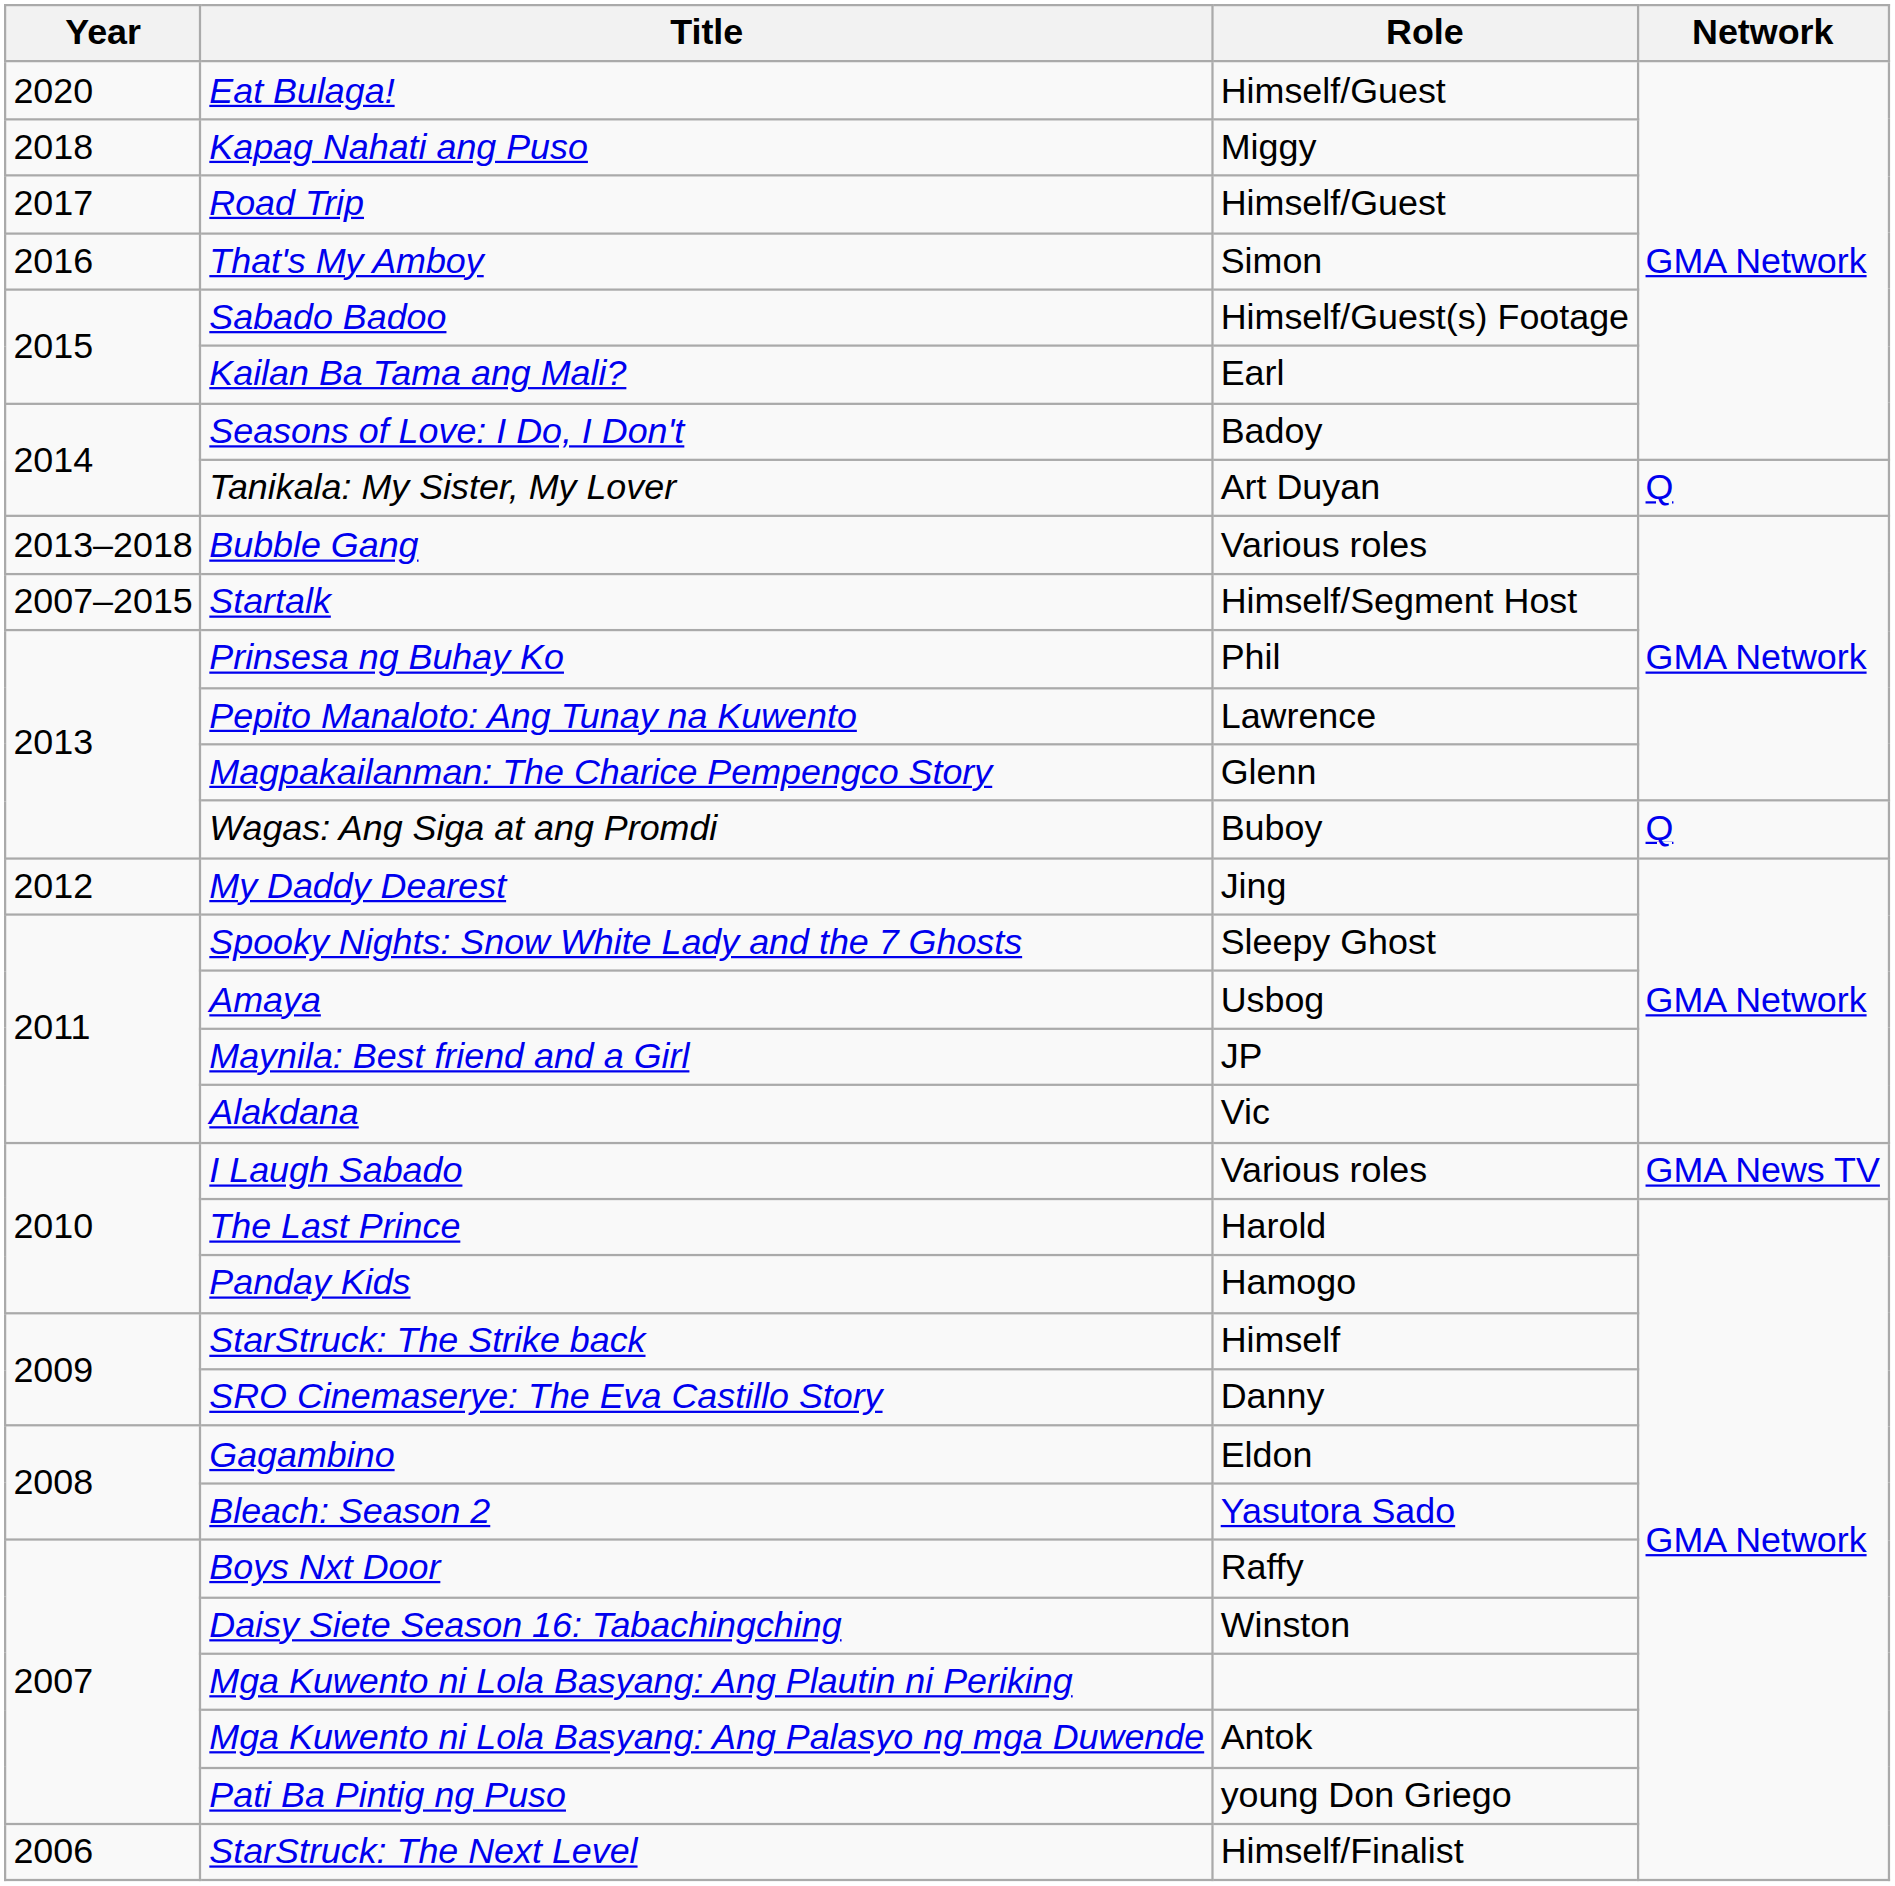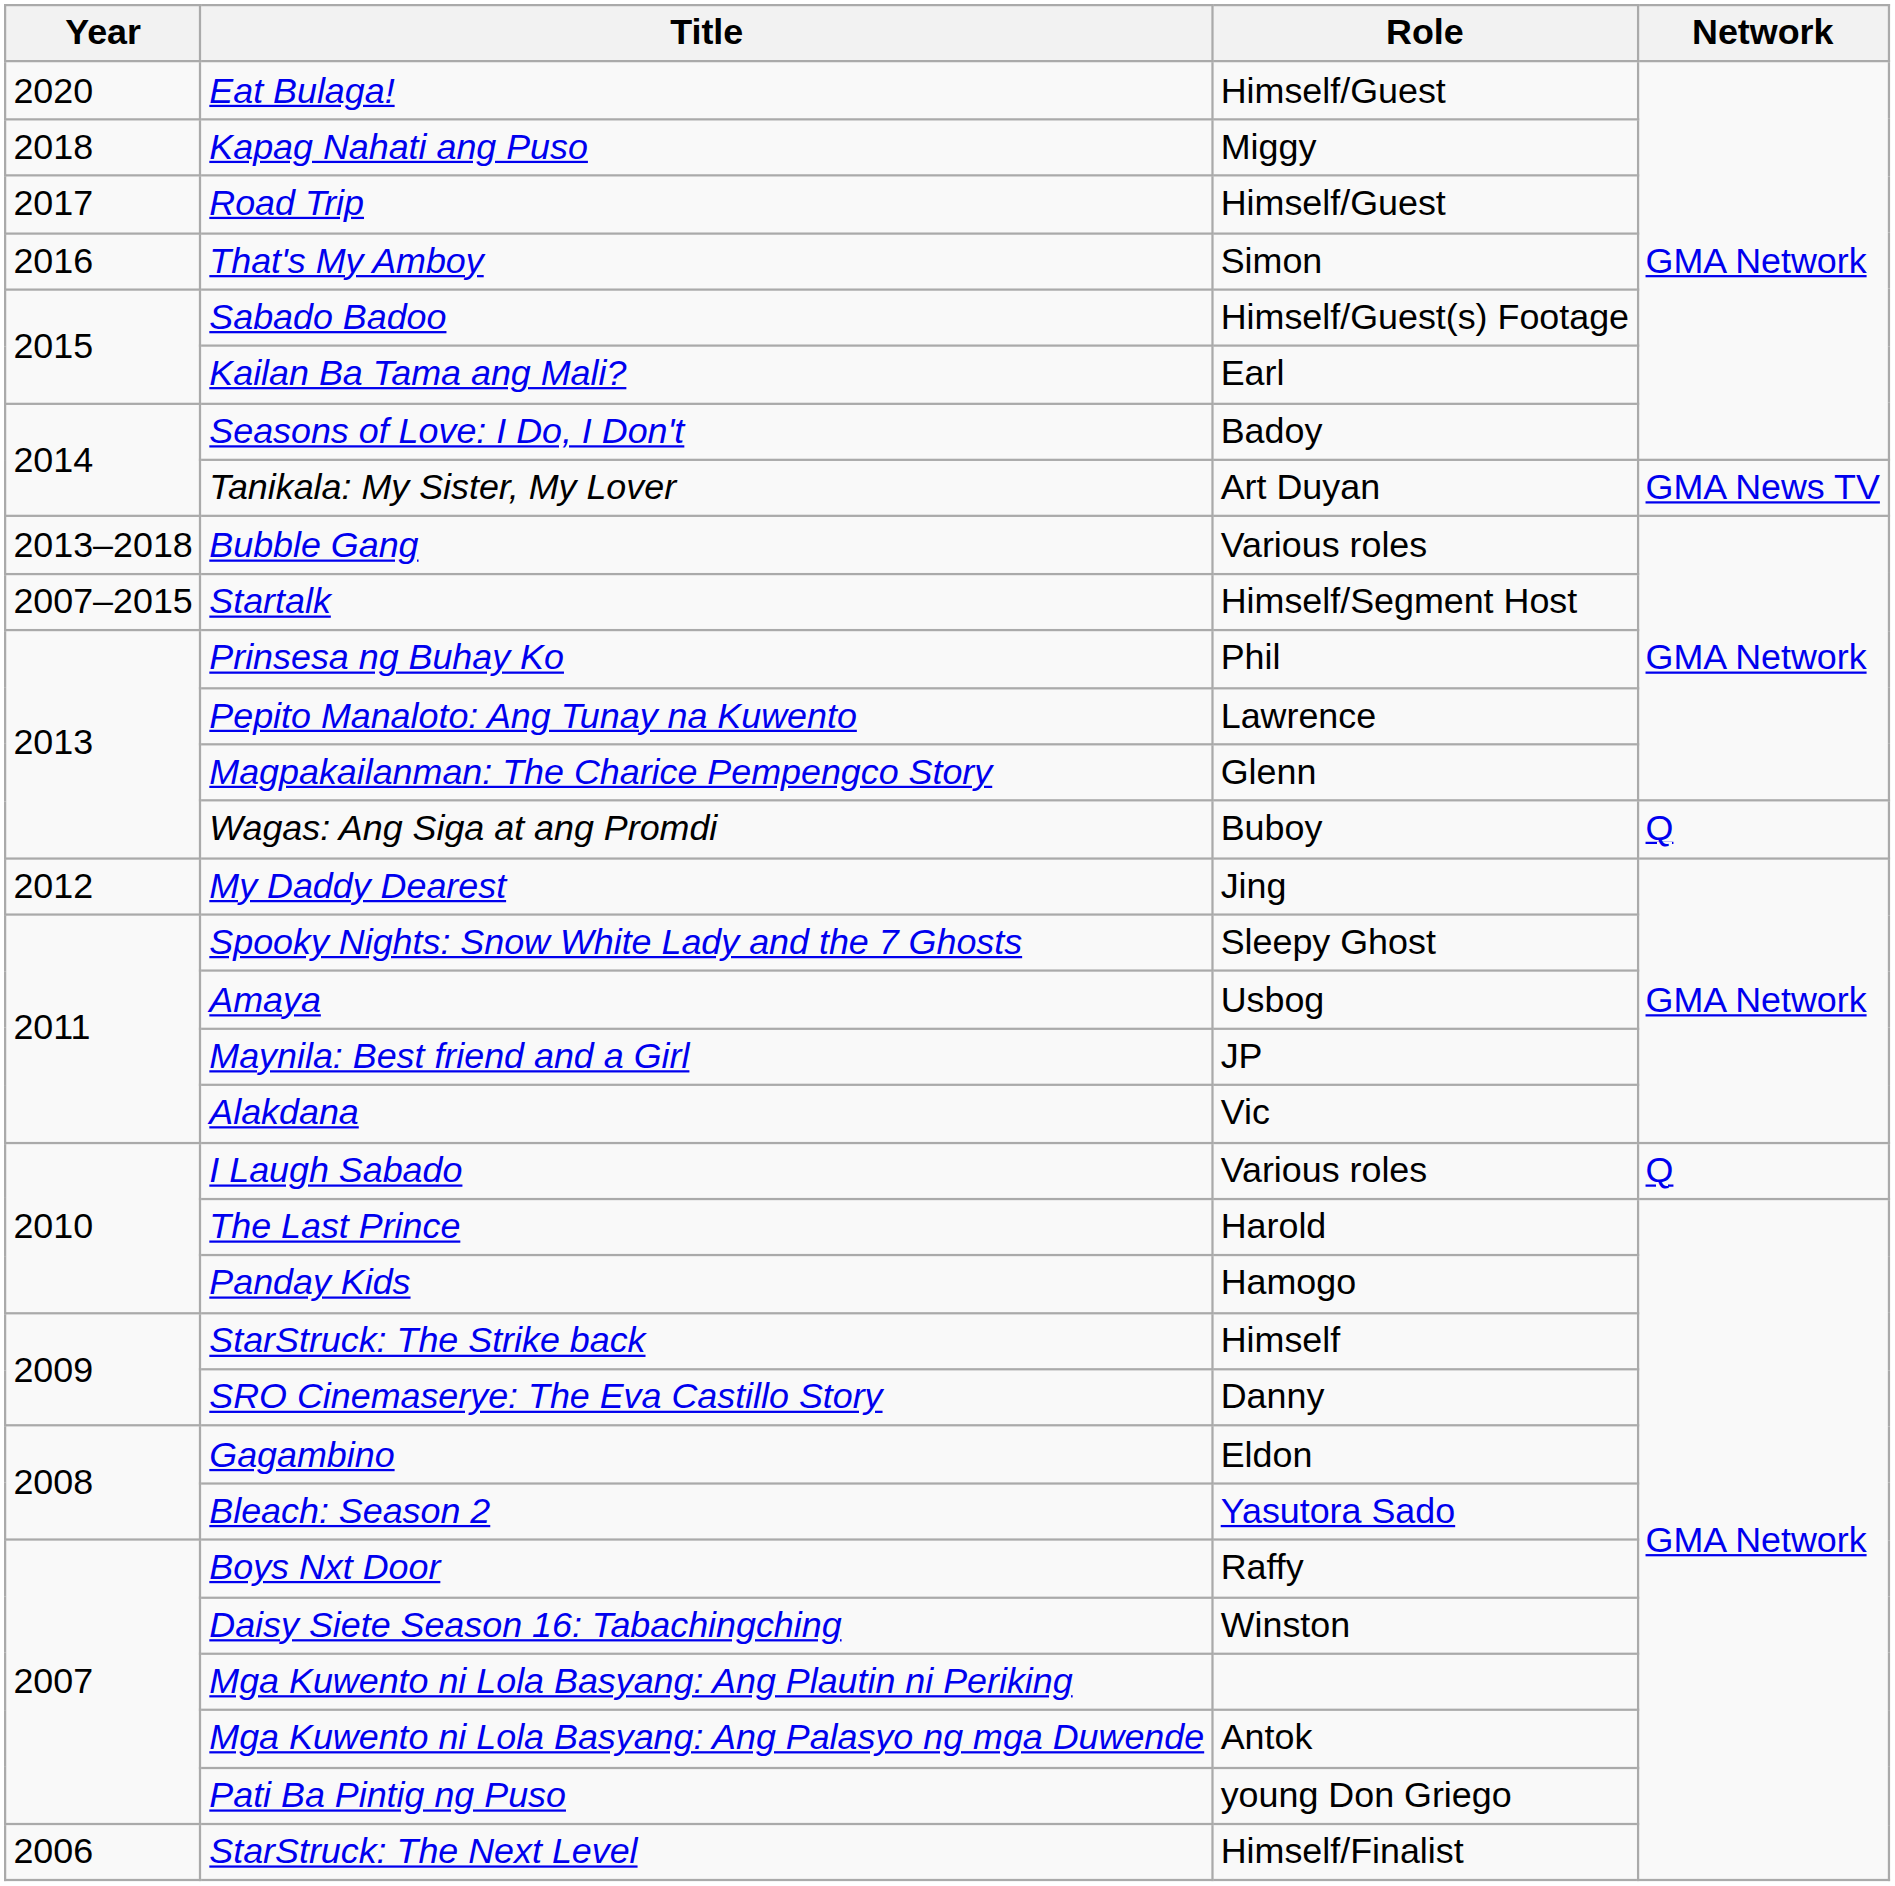 <table class="wikitable sortable">
 <tr>
 <th>Year</th>
 <th>Title</th>
 <th>Role</th>
 <th>Network</th>
 </tr>
 <tr>
 <td>2020</td>
 <td><em><a href='#'>Eat Bulaga!</a></em></td>
 <td>Himself/Guest</td>
 <td rowspan="7"><a href='#'>GMA Network</a></td>
 </tr>
 <tr>
 <td>2018</td>
 <td><em><a href='#'>Kapag Nahati ang Puso</a></em></td>
 <td>Miggy</td>
 </tr>
 <tr>
 <td>2017</td>
 <td><a href='#'><em>Road Trip</em></a></td>
 <td>Himself/Guest</td>
 </tr>
 <tr>
 <td>2016</td>
 <td><em><a href='#'>That's My Amboy</a></em></td>
 <td>Simon</td>
 </tr>
 <tr>
 <td rowspan="2">2015</td>
 <td><em><a href='#'>Sabado Badoo</a></em></td>
 <td>Himself/Guest(s) Footage</td>
 </tr>
 <tr>
 <td><em><a href='#'>Kailan Ba Tama ang Mali?</a></em></td>
 <td>Earl</td>
 </tr>
 <tr>
 <td rowspan="2">2014</td>
 <td><em><a href='#'>Seasons of Love: I Do, I Don't</a></em></td>
 <td>Badoy</td>
 </tr>
 <tr>
 <td><em>Tanikala: My Sister, My Lover</em></td>
 <td>Art Duyan</td>
-<td><a href='#'>Q</a></td>
+<td><a href='#'>GMA News TV</a></td>
 </tr>
 <tr>
 <td>2013–2018</td>
 <td><em><a href='#'>Bubble Gang</a></em></td>
 <td>Various roles</td>
 <td rowspan="5"><a href='#'>GMA Network</a></td>
 </tr>
 <tr>
 <td>2007–2015</td>
 <td><em><a href='#'>Startalk</a></em></td>
 <td>Himself/Segment Host</td>
 </tr>
 <tr>
 <td rowspan="4">2013</td>
 <td><em><a href='#'>Prinsesa ng Buhay Ko</a></em></td>
 <td>Phil</td>
 </tr>
 <tr>
 <td><em><a href='#'>Pepito Manaloto: Ang Tunay na Kuwento</a></em></td>
 <td>Lawrence</td>
 </tr>
 <tr>
 <td><em><a href='#'>Magpakailanman: The Charice Pempengco Story</a></em></td>
 <td>Glenn</td>
 </tr>
 <tr>
 <td><em>Wagas: Ang Siga at ang Promdi</em></td>
 <td>Buboy</td>
 <td><a href='#'>Q</a></td>
 </tr>
 <tr>
 <td>2012</td>
 <td><em><a href='#'>My Daddy Dearest</a></em></td>
 <td>Jing</td>
 <td rowspan="5"><a href='#'>GMA Network</a></td>
 </tr>
 <tr>
 <td rowspan="4">2011</td>
 <td><em><a href='#'>Spooky Nights: Snow White Lady and the 7 Ghosts</a></em></td>
 <td>Sleepy Ghost</td>
 </tr>
 <tr>
 <td><em><a href='#'>Amaya</a></em></td>
 <td>Usbog</td>
 </tr>
 <tr>
 <td><em><a href='#'>Maynila: Best friend and a Girl</a></em></td>
 <td>JP</td>
 </tr>
 <tr>
 <td><em><a href='#'>Alakdana</a></em></td>
 <td>Vic</td>
 </tr>
 <tr>
 <td rowspan="3">2010</td>
 <td><em><a href='#'>I Laugh Sabado</a></em></td>
 <td>Various roles</td>
-<td><a href='#'>GMA News TV</a></td>
+<td><a href='#'>Q</a></td>
 </tr>
 <tr>
 <td><em><a href='#'>The Last Prince</a></em></td>
 <td>Harold</td>
 <td rowspan="12"><a href='#'>GMA Network</a></td>
 </tr>
 <tr>
 <td><em><a href='#'>Panday Kids</a></em></td>
 <td>Hamogo</td>
 </tr>
 <tr>
 <td rowspan="2">2009</td>
 <td><em><a href='#'>StarStruck: The Strike back</a></em></td>
 <td>Himself</td>
 </tr>
 <tr>
 <td><em><a href='#'>SRO Cinemaserye: The Eva Castillo Story</a></em></td>
 <td>Danny</td>
 </tr>
 <tr>
 <td rowspan="2">2008</td>
 <td><em><a href='#'>Gagambino</a></em></td>
 <td>Eldon</td>
 </tr>
 <tr>
 <td><em><a href='#'>Bleach: Season 2</a></em></td>
 <td><a href='#'>Yasutora Sado</a></td>
 </tr>
 <tr>
 <td rowspan="5">2007</td>
 <td><em><a href='#'>Boys Nxt Door</a></em></td>
 <td>Raffy</td>
 </tr>
 <tr>
 <td><em><a href='#'>Daisy Siete Season 16: Tabachingching</a></em></td>
 <td>Winston</td>
 </tr>
 <tr>
 <td><em><a href='#'>Mga Kuwento ni Lola Basyang: Ang Plautin ni Periking</a></em></td>
 <td></td>
 </tr>
 <tr>
 <td><em><a href='#'>Mga Kuwento ni Lola Basyang: Ang Palasyo ng mga Duwende</a></em></td>
 <td>Antok</td>
 </tr>
 <tr>
 <td><em><a href='#'>Pati Ba Pintig ng Puso</a></em></td>
 <td>young Don Griego</td>
 </tr>
 <tr>
 <td>2006</td>
 <td><em><a href='#'>StarStruck: The Next Level</a></em></td>
 <td>Himself/Finalist</td>
 </tr>
 </table>
